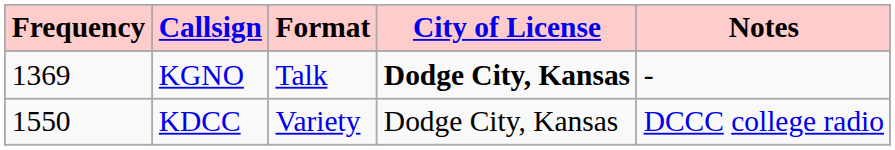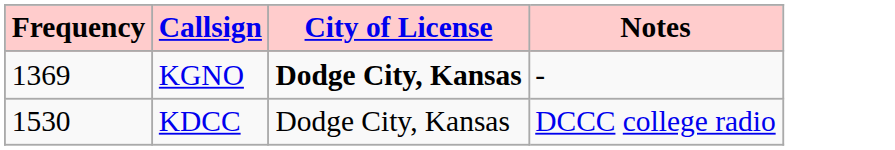 <table class="wikitable">
 <tr>
 <th style="background:#fcc;"><strong>Frequency</strong></th>
 <th style="background:#fcc;"><strong><a href='#'>Callsign</a></strong></th>
-<th style="background:#fcc;"><strong>Format</strong></th>
 <th style="background:#fcc;"><strong><a href='#'>City of License</a></strong></th>
 <th style="background:#fcc;"><strong>Notes</strong></th>
 </tr>
 <tr>
 <td>1369</td>
 <td><a href='#'>KGNO</a></td>
-<td><a href='#'>Talk</a></td>
 <td><strong>Dodge City, Kansas</strong></td>
 <td>-</td>
 </tr>
 <tr>
-<td>1550</td>
+<td>1530</td>
 <td><a href='#'>KDCC</a></td>
-<td><a href='#'>Variety</a></td>
 <td>Dodge City, Kansas</td>
 <td><a href='#'>DCCC</a> <a href='#'>college radio</a></td>
 </tr>
 </table>
